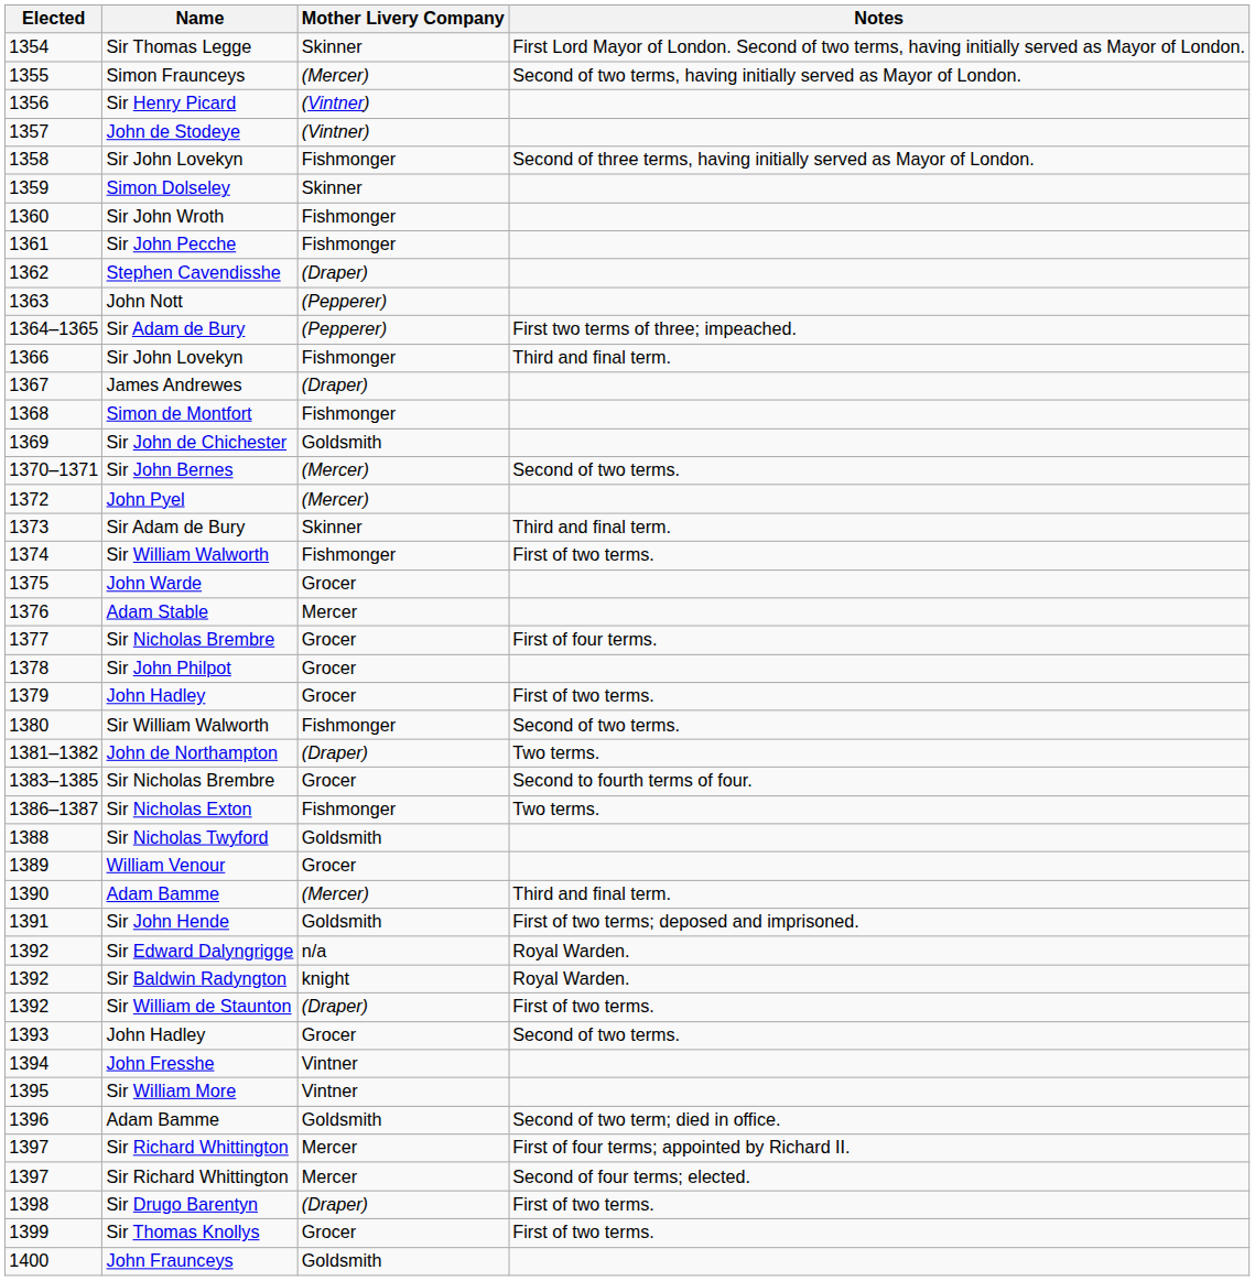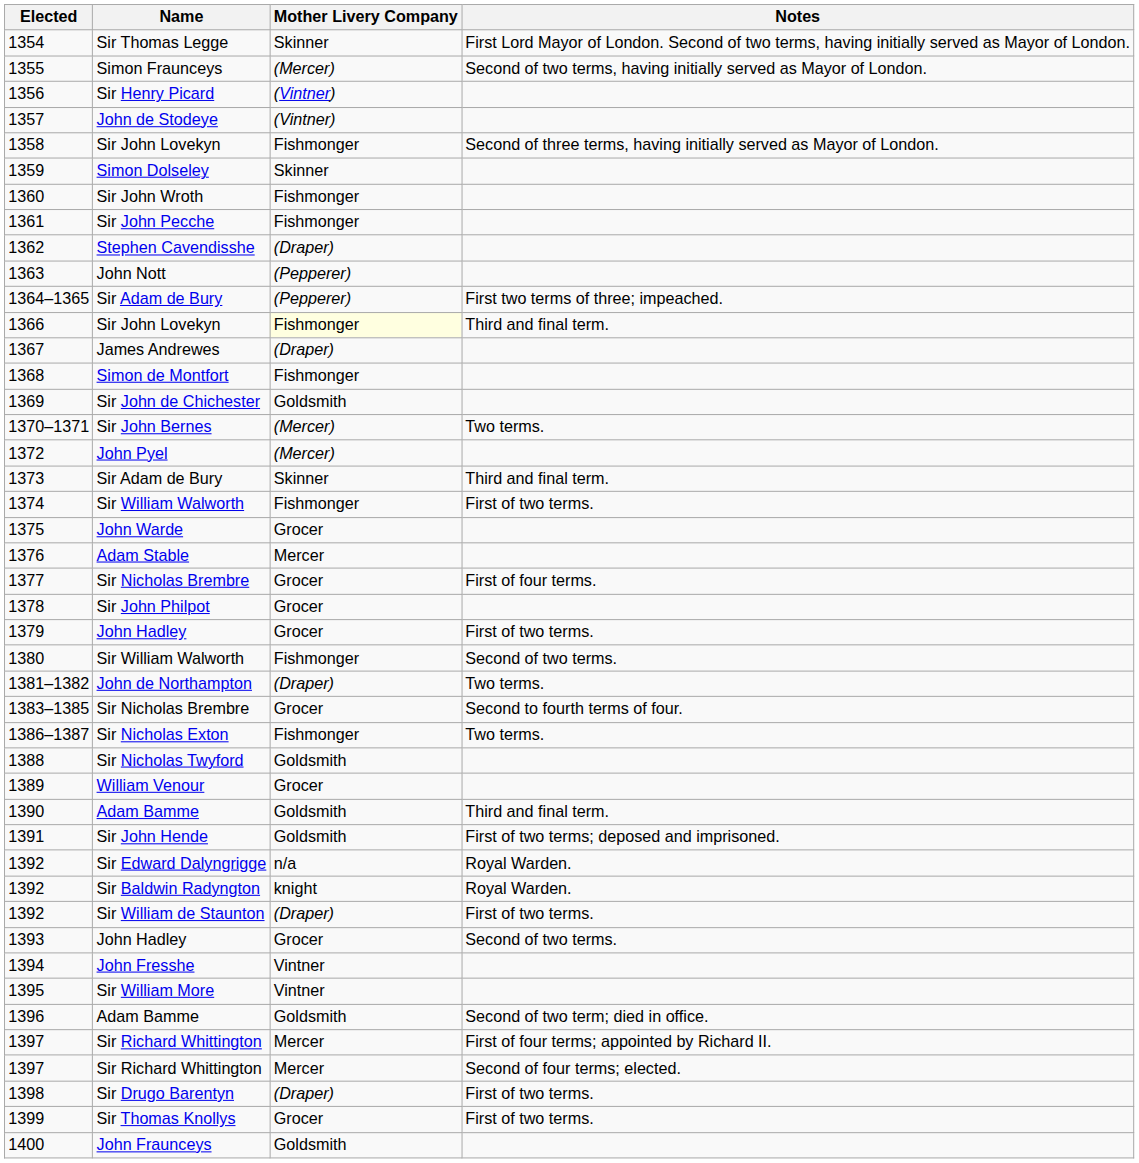 <table class="wikitable sortable mw-collapsible">
 <tr>
 <th>Elected</th>
 <th>Name</th>
 <th>Mother Livery Company</th>
 <th>Notes</th>
 </tr>
 <tr>
 <td>1354</td>
 <td>Sir Thomas Legge</td>
 <td>Skinner</td>
 <td>First Lord Mayor of London. Second of two terms, having initially served as Mayor of London.</td>
 </tr>
 <tr>
 <td>1355</td>
 <td>Simon Fraunceys</td>
 <td><em>(Mercer)</em></td>
 <td>Second of two terms, having initially served as Mayor of London.</td>
 </tr>
 <tr>
 <td>1356</td>
 <td>Sir <a href='#'>Henry Picard</a></td>
 <td><em>(<a href='#'>Vintner</a>)</em></td>
 <td></td>
 </tr>
 <tr>
 <td>1357</td>
 <td><a href='#'>John de Stodeye</a></td>
 <td><em>(Vintner)</em></td>
 <td></td>
 </tr>
 <tr>
 <td>1358</td>
 <td>Sir John Lovekyn</td>
 <td>Fishmonger</td>
 <td>Second of three terms, having initially served as Mayor of London.</td>
 </tr>
 <tr>
 <td>1359</td>
 <td><a href='#'>Simon Dolseley</a></td>
 <td>Skinner</td>
 <td></td>
 </tr>
 <tr>
 <td>1360</td>
 <td>Sir John Wroth</td>
 <td>Fishmonger</td>
 <td></td>
 </tr>
 <tr>
 <td>1361</td>
 <td>Sir <a href='#'>John Pecche</a></td>
 <td>Fishmonger</td>
 <td></td>
 </tr>
 <tr>
 <td>1362</td>
 <td><a href='#'>Stephen Cavendisshe</a></td>
 <td><em>(Draper)</em></td>
 <td></td>
 </tr>
 <tr>
 <td>1363</td>
 <td>John Nott</td>
 <td><em>(Pepperer)</em></td>
 <td></td>
 </tr>
 <tr>
 <td>1364–1365</td>
 <td>Sir <a href='#'>Adam de Bury</a></td>
 <td><em>(Pepperer)</em></td>
 <td>First two terms of three; impeached.</td>
 </tr>
 <tr>
 <td>1366</td>
 <td>Sir John Lovekyn</td>
-<td>Fishmonger</td>
+<td style="background: lightyellow;">Fishmonger</td>
 <td>Third and final term.</td>
 </tr>
 <tr>
 <td>1367</td>
 <td>James Andrewes</td>
 <td><em>(Draper)</em></td>
 <td></td>
 </tr>
 <tr>
 <td>1368</td>
 <td><a href='#'>Simon de Montfort</a></td>
 <td>Fishmonger</td>
 <td></td>
 </tr>
 <tr>
 <td>1369</td>
 <td>Sir <a href='#'>John de Chichester</a></td>
 <td>Goldsmith</td>
 <td></td>
 </tr>
 <tr>
 <td>1370–1371</td>
 <td>Sir <a href='#'>John Bernes</a></td>
 <td><em>(Mercer)</em></td>
-<td>Second of two terms.</td>
+<td>Two terms.</td>
 </tr>
 <tr>
 <td>1372</td>
 <td><a href='#'>John Pyel</a></td>
 <td><em>(Mercer)</em></td>
 <td></td>
 </tr>
 <tr>
 <td>1373</td>
 <td>Sir Adam de Bury</td>
 <td>Skinner</td>
 <td>Third and final term.</td>
 </tr>
 <tr>
 <td>1374</td>
 <td>Sir <a href='#'>William Walworth</a></td>
 <td>Fishmonger</td>
 <td>First of two terms.</td>
 </tr>
 <tr>
 <td>1375</td>
 <td><a href='#'>John Warde</a></td>
 <td>Grocer</td>
 <td></td>
 </tr>
 <tr>
 <td>1376</td>
 <td><a href='#'>Adam Stable</a></td>
 <td>Mercer</td>
 <td></td>
 </tr>
 <tr>
 <td>1377</td>
 <td>Sir <a href='#'>Nicholas Brembre</a></td>
 <td>Grocer</td>
 <td>First of four terms.</td>
 </tr>
 <tr>
 <td>1378</td>
 <td>Sir <a href='#'>John Philpot</a></td>
 <td>Grocer</td>
 <td></td>
 </tr>
 <tr>
 <td>1379</td>
 <td><a href='#'>John Hadley</a></td>
 <td>Grocer</td>
 <td>First of two terms.</td>
 </tr>
 <tr>
 <td>1380</td>
 <td>Sir William Walworth</td>
 <td>Fishmonger</td>
 <td>Second of two terms.</td>
 </tr>
 <tr>
 <td>1381–1382</td>
 <td><a href='#'>John de Northampton</a></td>
 <td><em>(Draper)</em></td>
 <td>Two terms.</td>
 </tr>
 <tr>
 <td>1383–1385</td>
 <td>Sir Nicholas Brembre</td>
 <td>Grocer</td>
 <td>Second to fourth terms of four.</td>
 </tr>
 <tr>
 <td>1386–1387</td>
 <td>Sir <a href='#'>Nicholas Exton</a></td>
 <td>Fishmonger</td>
 <td>Two terms.</td>
 </tr>
 <tr>
 <td>1388</td>
 <td>Sir <a href='#'>Nicholas Twyford</a></td>
 <td>Goldsmith</td>
 <td></td>
 </tr>
 <tr>
 <td>1389</td>
 <td><a href='#'>William Venour</a></td>
 <td>Grocer</td>
 <td></td>
 </tr>
 <tr>
 <td>1390</td>
 <td><a href='#'>Adam Bamme</a></td>
-<td><em>(Mercer)</em></td>
+<td>Goldsmith</td>
 <td>Third and final term.</td>
 </tr>
 <tr>
 <td>1391</td>
 <td>Sir <a href='#'>John Hende</a></td>
 <td>Goldsmith</td>
 <td>First of two terms; deposed and imprisoned.</td>
 </tr>
 <tr>
 <td>1392</td>
 <td>Sir <a href='#'>Edward Dalyngrigge</a></td>
 <td>n/a</td>
 <td>Royal Warden.</td>
 </tr>
 <tr>
 <td>1392</td>
 <td>Sir <a href='#'>Baldwin Radyngton</a></td>
 <td>knight</td>
 <td>Royal Warden.</td>
 </tr>
 <tr>
 <td>1392</td>
 <td>Sir <a href='#'>William de Staunton</a></td>
 <td><em>(Draper)</em></td>
 <td>First of two terms.</td>
 </tr>
 <tr>
 <td>1393</td>
 <td>John Hadley</td>
 <td>Grocer</td>
 <td>Second of two terms.</td>
 </tr>
 <tr>
 <td>1394</td>
 <td><a href='#'>John Fresshe</a></td>
 <td>Vintner</td>
 <td></td>
 </tr>
 <tr>
 <td>1395</td>
 <td>Sir <a href='#'>William More</a></td>
 <td>Vintner</td>
 <td></td>
 </tr>
 <tr>
 <td>1396</td>
 <td>Adam Bamme</td>
 <td>Goldsmith</td>
 <td>Second of two term; died in office.</td>
 </tr>
 <tr>
 <td>1397</td>
 <td>Sir <a href='#'>Richard Whittington</a></td>
 <td>Mercer</td>
 <td>First of four terms; appointed by Richard II.</td>
 </tr>
 <tr>
 <td>1397</td>
 <td>Sir Richard Whittington</td>
 <td>Mercer</td>
 <td>Second of four terms; elected.</td>
 </tr>
 <tr>
 <td>1398</td>
 <td>Sir <a href='#'>Drugo Barentyn</a></td>
 <td><em>(Draper)</em></td>
 <td>First of two terms.</td>
 </tr>
 <tr>
 <td>1399</td>
 <td>Sir <a href='#'>Thomas Knollys</a></td>
 <td>Grocer</td>
 <td>First of two terms.</td>
 </tr>
 <tr>
 <td>1400</td>
 <td><a href='#'>John Fraunceys</a></td>
 <td>Goldsmith</td>
 <td></td>
 </tr>
 </table>
